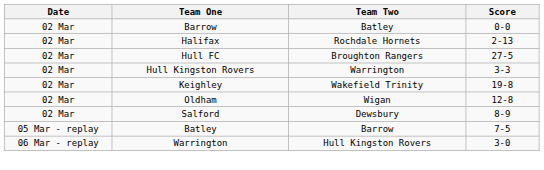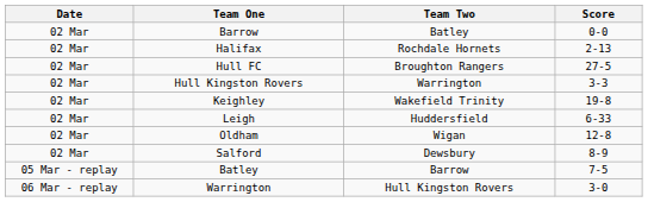 <table class="wikitable" style="text-align: center">
 <tr>
 <th width=150>Date</th>
 <th width=250>Team One</th>
 <th width=250>Team Two</th>
 <th width=100>Score</th>
 </tr>
 <tr>
 <td>02 Mar</td>
 <td>Barrow</td>
 <td>Batley</td>
 <td>0-0</td>
 </tr>
 <tr>
 <td>02 Mar</td>
 <td>Halifax</td>
 <td>Rochdale Hornets</td>
 <td>2-13</td>
 </tr>
 <tr>
 <td>02 Mar</td>
 <td>Hull FC</td>
 <td>Broughton Rangers</td>
 <td>27-5</td>
 </tr>
 <tr>
 <td>02 Mar</td>
 <td>Hull Kingston Rovers</td>
 <td>Warrington</td>
 <td>3-3</td>
 </tr>
 <tr>
 <td>02 Mar</td>
 <td>Keighley</td>
 <td>Wakefield Trinity</td>
 <td>19-8</td>
 </tr>
 <tr>
 <td>02 Mar</td>
+<td>Leigh</td>
+<td>Huddersfield</td>
+<td>6-33</td>
+</tr>
+<tr>
+<td>02 Mar</td>
 <td>Oldham</td>
 <td>Wigan</td>
 <td>12-8</td>
 </tr>
 <tr>
 <td>02 Mar</td>
 <td>Salford</td>
 <td>Dewsbury</td>
 <td>8-9</td>
 </tr>
 <tr>
 <td>05 Mar - replay</td>
 <td>Batley</td>
 <td>Barrow</td>
 <td>7-5</td>
 </tr>
 <tr>
 <td>06 Mar - replay</td>
 <td>Warrington</td>
 <td>Hull Kingston Rovers</td>
 <td>3-0</td>
 </tr>
 </table>
